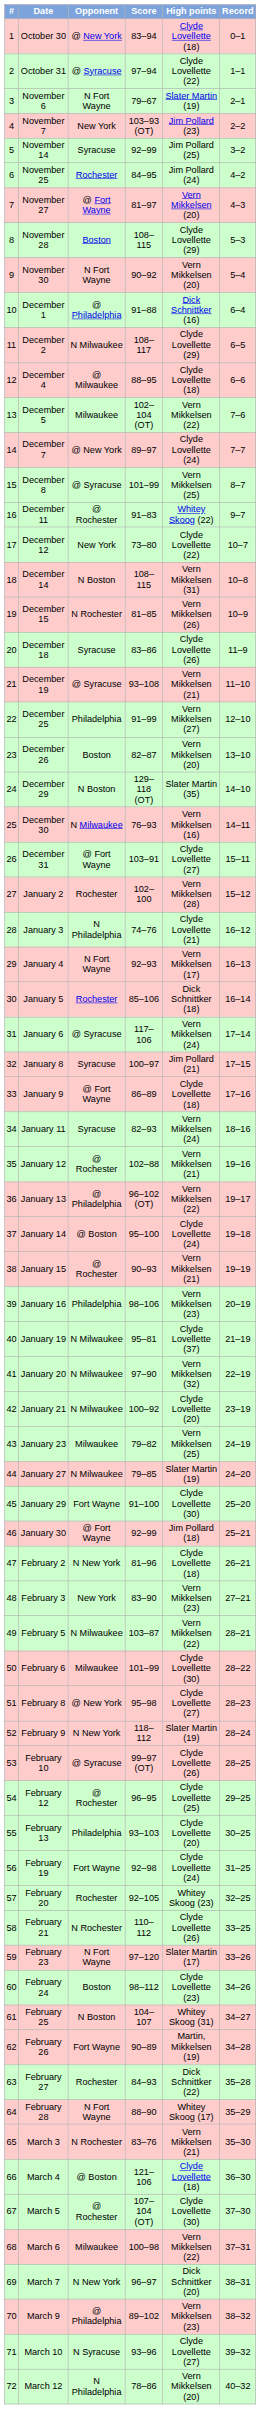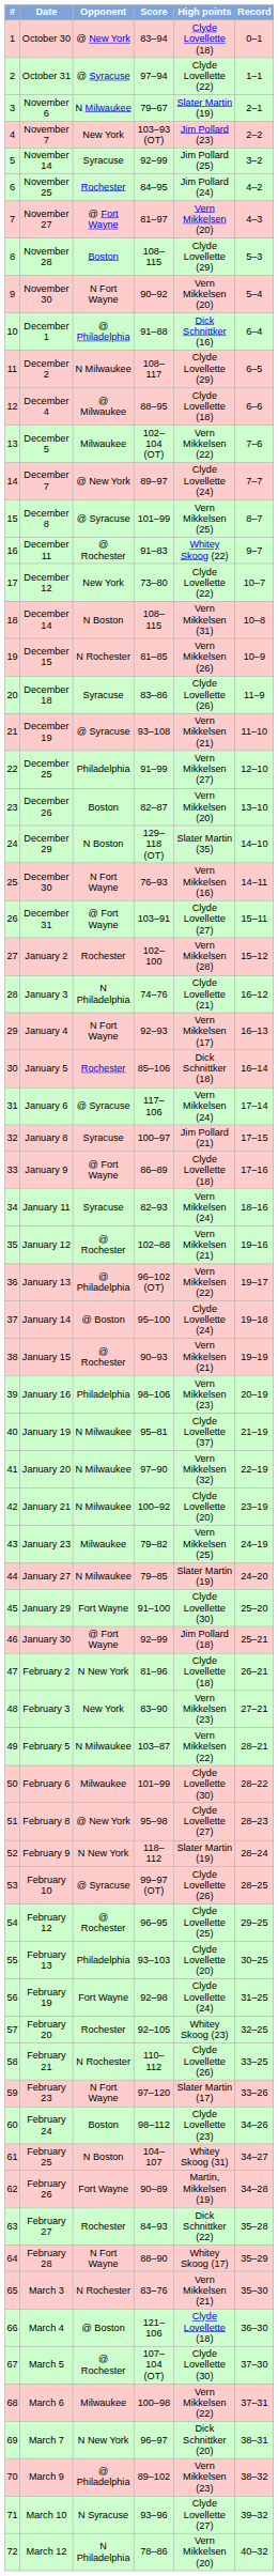 <table class="wikitable" width="50%">
 <tr align="center"  style="background:#7CA3DC; color:#FFFFFF;">
 <td><strong>#</strong></td>
 <td><strong>Date</strong></td>
 <td><strong>Opponent</strong></td>
 <td><strong>Score</strong></td>
 <td><strong>High points</strong></td>
 <td><strong>Record</strong></td>
 </tr>
 <tr align="center" bgcolor="ffcccc">
 <td>1</td>
 <td>October 30</td>
 <td>@ <a href='#'>New York</a></td>
 <td>83–94</td>
 <td><a href='#'>Clyde Lovellette</a> (18)</td>
 <td>0–1</td>
 </tr>
 <tr align="center" bgcolor="ccffcc">
 <td>2</td>
 <td>October 31</td>
 <td>@ <a href='#'>Syracuse</a></td>
 <td>97–94</td>
 <td>Clyde Lovellette (22)</td>
 <td>1–1</td>
 </tr>
 <tr align="center" bgcolor="ccffcc">
 <td>3</td>
 <td>November 6</td>
-<td>N Fort Wayne</td>
+<td>N <a href='#'>Milwaukee</a></td>
 <td>79–67</td>
 <td><a href='#'>Slater Martin</a> (19)</td>
 <td>2–1</td>
 </tr>
 <tr align="center" bgcolor="ffcccc">
 <td>4</td>
 <td>November 7</td>
 <td>New York</td>
 <td>103–93 (OT)</td>
 <td><a href='#'>Jim Pollard</a> (23)</td>
 <td>2–2</td>
 </tr>
 <tr align="center" bgcolor="ccffcc">
 <td>5</td>
 <td>November 14</td>
 <td>Syracuse</td>
 <td>92–99</td>
 <td>Jim Pollard (25)</td>
 <td>3–2</td>
 </tr>
 <tr align="center" bgcolor="ccffcc">
 <td>6</td>
 <td>November 25</td>
 <td><a href='#'>Rochester</a></td>
 <td>84–95</td>
 <td>Jim Pollard (24)</td>
 <td>4–2</td>
 </tr>
 <tr align="center" bgcolor="ffcccc">
 <td>7</td>
 <td>November 27</td>
 <td>@ <a href='#'>Fort Wayne</a></td>
 <td>81–97</td>
 <td><a href='#'>Vern Mikkelsen</a> (20)</td>
 <td>4–3</td>
 </tr>
 <tr align="center" bgcolor="ccffcc">
 <td>8</td>
 <td>November 28</td>
 <td><a href='#'>Boston</a></td>
 <td>108–115</td>
 <td>Clyde Lovellette (29)</td>
 <td>5–3</td>
 </tr>
 <tr align="center" bgcolor="ffcccc">
 <td>9</td>
 <td>November 30</td>
 <td>N Fort Wayne</td>
 <td>90–92</td>
 <td>Vern Mikkelsen (20)</td>
 <td>5–4</td>
 </tr>
 <tr align="center" bgcolor="ccffcc">
 <td>10</td>
 <td>December 1</td>
 <td>@ <a href='#'>Philadelphia</a></td>
 <td>91–88</td>
 <td><a href='#'>Dick Schnittker</a> (16)</td>
 <td>6–4</td>
 </tr>
 <tr align="center" bgcolor="ffcccc">
 <td>11</td>
 <td>December 2</td>
 <td>N Milwaukee</td>
 <td>108–117</td>
 <td>Clyde Lovellette (29)</td>
 <td>6–5</td>
 </tr>
 <tr align="center" bgcolor="ffcccc">
 <td>12</td>
 <td>December 4</td>
 <td>@ Milwaukee</td>
 <td>88–95</td>
 <td>Clyde Lovellette (18)</td>
 <td>6–6</td>
 </tr>
 <tr align="center" bgcolor="ccffcc">
 <td>13</td>
 <td>December 5</td>
 <td>Milwaukee</td>
 <td>102–104 (OT)</td>
 <td>Vern Mikkelsen (22)</td>
 <td>7–6</td>
 </tr>
 <tr align="center" bgcolor="ffcccc">
 <td>14</td>
 <td>December 7</td>
 <td>@ New York</td>
 <td>89–97</td>
 <td>Clyde Lovellette (24)</td>
 <td>7–7</td>
 </tr>
 <tr align="center" bgcolor="ccffcc">
 <td>15</td>
 <td>December 8</td>
 <td>@ Syracuse</td>
 <td>101–99</td>
 <td>Vern Mikkelsen (25)</td>
 <td>8–7</td>
 </tr>
 <tr align="center" bgcolor="ccffcc">
 <td>16</td>
 <td>December 11</td>
 <td>@ Rochester</td>
 <td>91–83</td>
 <td><a href='#'>Whitey Skoog</a> (22)</td>
 <td>9–7</td>
 </tr>
 <tr align="center" bgcolor="ccffcc">
 <td>17</td>
 <td>December 12</td>
 <td>New York</td>
 <td>73–80</td>
 <td>Clyde Lovellette (22)</td>
 <td>10–7</td>
 </tr>
 <tr align="center" bgcolor="ffcccc">
 <td>18</td>
 <td>December 14</td>
 <td>N Boston</td>
 <td>108–115</td>
 <td>Vern Mikkelsen (31)</td>
 <td>10–8</td>
 </tr>
 <tr align="center" bgcolor="ffcccc">
 <td>19</td>
 <td>December 15</td>
 <td>N Rochester</td>
 <td>81–85</td>
 <td>Vern Mikkelsen (26)</td>
 <td>10–9</td>
 </tr>
 <tr align="center" bgcolor="ccffcc">
 <td>20</td>
 <td>December 18</td>
 <td>Syracuse</td>
 <td>83–86</td>
 <td>Clyde Lovellette (26)</td>
 <td>11–9</td>
 </tr>
 <tr align="center" bgcolor="ffcccc">
 <td>21</td>
 <td>December 19</td>
 <td>@ Syracuse</td>
 <td>93–108</td>
 <td>Vern Mikkelsen (21)</td>
 <td>11–10</td>
 </tr>
 <tr align="center" bgcolor="ccffcc">
 <td>22</td>
 <td>December 25</td>
 <td>Philadelphia</td>
 <td>91–99</td>
 <td>Vern Mikkelsen (27)</td>
 <td>12–10</td>
 </tr>
 <tr align="center" bgcolor="ccffcc">
 <td>23</td>
 <td>December 26</td>
 <td>Boston</td>
 <td>82–87</td>
 <td>Vern Mikkelsen (20)</td>
 <td>13–10</td>
 </tr>
 <tr align="center" bgcolor="ccffcc">
 <td>24</td>
 <td>December 29</td>
 <td>N Boston</td>
 <td>129–118 (OT)</td>
 <td>Slater Martin (35)</td>
 <td>14–10</td>
 </tr>
 <tr align="center" bgcolor="ffcccc">
 <td>25</td>
 <td>December 30</td>
-<td>N <a href='#'>Milwaukee</a></td>
+<td>N Fort Wayne</td>
 <td>76–93</td>
 <td>Vern Mikkelsen (16)</td>
 <td>14–11</td>
 </tr>
 <tr align="center" bgcolor="ccffcc">
 <td>26</td>
 <td>December 31</td>
 <td>@ Fort Wayne</td>
 <td>103–91</td>
 <td>Clyde Lovellette (27)</td>
 <td>15–11</td>
 </tr>
 <tr align="center" bgcolor="ffcccc">
 <td>27</td>
 <td>January 2</td>
 <td>Rochester</td>
 <td>102–100</td>
 <td>Vern Mikkelsen (28)</td>
 <td>15–12</td>
 </tr>
 <tr align="center" bgcolor="ccffcc">
 <td>28</td>
 <td>January 3</td>
 <td>N Philadelphia</td>
 <td>74–76</td>
 <td>Clyde Lovellette (21)</td>
 <td>16–12</td>
 </tr>
 <tr align="center" bgcolor="ffcccc">
 <td>29</td>
 <td>January 4</td>
 <td>N Fort Wayne</td>
 <td>92–93</td>
 <td>Vern Mikkelsen (17)</td>
 <td>16–13</td>
 </tr>
 <tr align="center" bgcolor="ffcccc">
 <td>30</td>
 <td>January 5</td>
 <td><a href='#'>Rochester</a></td>
 <td>85–106</td>
 <td>Dick Schnittker (18)</td>
 <td>16–14</td>
 </tr>
 <tr align="center" bgcolor="ccffcc">
 <td>31</td>
 <td>January 6</td>
 <td>@ Syracuse</td>
 <td>117–106</td>
 <td>Vern Mikkelsen (24)</td>
 <td>17–14</td>
 </tr>
 <tr align="center" bgcolor="ffcccc">
 <td>32</td>
 <td>January 8</td>
 <td>Syracuse</td>
 <td>100–97</td>
 <td>Jim Pollard (21)</td>
 <td>17–15</td>
 </tr>
 <tr align="center" bgcolor="ffcccc">
 <td>33</td>
 <td>January 9</td>
 <td>@ Fort Wayne</td>
 <td>86–89</td>
 <td>Clyde Lovellette (18)</td>
 <td>17–16</td>
 </tr>
 <tr align="center" bgcolor="ccffcc">
 <td>34</td>
 <td>January 11</td>
 <td>Syracuse</td>
 <td>82–93</td>
 <td>Vern Mikkelsen (24)</td>
 <td>18–16</td>
 </tr>
 <tr align="center" bgcolor="ccffcc">
 <td>35</td>
 <td>January 12</td>
 <td>@ Rochester</td>
 <td>102–88</td>
 <td>Vern Mikkelsen (21)</td>
 <td>19–16</td>
 </tr>
 <tr align="center" bgcolor="ffcccc">
 <td>36</td>
 <td>January 13</td>
 <td>@ Philadelphia</td>
 <td>96–102 (OT)</td>
 <td>Vern Mikkelsen (22)</td>
 <td>19–17</td>
 </tr>
 <tr align="center" bgcolor="ffcccc">
 <td>37</td>
 <td>January 14</td>
 <td>@ Boston</td>
 <td>95–100</td>
 <td>Clyde Lovellette (24)</td>
 <td>19–18</td>
 </tr>
 <tr align="center" bgcolor="ffcccc">
 <td>38</td>
 <td>January 15</td>
 <td>@ Rochester</td>
 <td>90–93</td>
 <td>Vern Mikkelsen (21)</td>
 <td>19–19</td>
 </tr>
 <tr align="center" bgcolor="ccffcc">
 <td>39</td>
 <td>January 16</td>
 <td>Philadelphia</td>
 <td>98–106</td>
 <td>Vern Mikkelsen (23)</td>
 <td>20–19</td>
 </tr>
 <tr align="center" bgcolor="ccffcc">
 <td>40</td>
 <td>January 19</td>
 <td>N Milwaukee</td>
 <td>95–81</td>
 <td>Clyde Lovellette (37)</td>
 <td>21–19</td>
 </tr>
 <tr align="center" bgcolor="ccffcc">
 <td>41</td>
 <td>January 20</td>
 <td>N Milwaukee</td>
 <td>97–90</td>
 <td>Vern Mikkelsen (32)</td>
 <td>22–19</td>
 </tr>
 <tr align="center" bgcolor="ccffcc">
 <td>42</td>
 <td>January 21</td>
 <td>N Milwaukee</td>
 <td>100–92</td>
 <td>Clyde Lovellette (20)</td>
 <td>23–19</td>
 </tr>
 <tr align="center" bgcolor="ccffcc">
 <td>43</td>
 <td>January 23</td>
 <td>Milwaukee</td>
 <td>79–82</td>
 <td>Vern Mikkelsen (25)</td>
 <td>24–19</td>
 </tr>
 <tr align="center" bgcolor="ffcccc">
 <td>44</td>
 <td>January 27</td>
 <td>N Milwaukee</td>
 <td>79–85</td>
 <td>Slater Martin (19)</td>
 <td>24–20</td>
 </tr>
 <tr align="center" bgcolor="ccffcc">
 <td>45</td>
 <td>January 29</td>
 <td>Fort Wayne</td>
 <td>91–100</td>
 <td>Clyde Lovellette (30)</td>
 <td>25–20</td>
 </tr>
 <tr align="center" bgcolor="ffcccc">
 <td>46</td>
 <td>January 30</td>
 <td>@ Fort Wayne</td>
 <td>92–99</td>
 <td>Jim Pollard (18)</td>
 <td>25–21</td>
 </tr>
 <tr align="center" bgcolor="ccffcc">
 <td>47</td>
 <td>February 2</td>
 <td>N New York</td>
 <td>81–96</td>
 <td>Clyde Lovellette (18)</td>
 <td>26–21</td>
 </tr>
 <tr align="center" bgcolor="ccffcc">
 <td>48</td>
 <td>February 3</td>
 <td>New York</td>
 <td>83–90</td>
 <td>Vern Mikkelsen (23)</td>
 <td>27–21</td>
 </tr>
 <tr align="center" bgcolor="ccffcc">
 <td>49</td>
 <td>February 5</td>
 <td>N Milwaukee</td>
 <td>103–87</td>
 <td>Vern Mikkelsen (22)</td>
 <td>28–21</td>
 </tr>
 <tr align="center" bgcolor="ffcccc">
 <td>50</td>
 <td>February 6</td>
 <td>Milwaukee</td>
 <td>101–99</td>
 <td>Clyde Lovellette (30)</td>
 <td>28–22</td>
 </tr>
 <tr align="center" bgcolor="ffcccc">
 <td>51</td>
 <td>February 8</td>
 <td>@ New York</td>
 <td>95–98</td>
 <td>Clyde Lovellette (27)</td>
 <td>28–23</td>
 </tr>
 <tr align="center" bgcolor="ffcccc">
 <td>52</td>
 <td>February 9</td>
 <td>N New York</td>
 <td>118–112</td>
 <td>Slater Martin (19)</td>
 <td>28–24</td>
 </tr>
 <tr align="center" bgcolor="ffcccc">
 <td>53</td>
 <td>February 10</td>
 <td>@ Syracuse</td>
 <td>99–97 (OT)</td>
 <td>Clyde Lovellette (26)</td>
 <td>28–25</td>
 </tr>
 <tr align="center" bgcolor="ccffcc">
 <td>54</td>
 <td>February 12</td>
 <td>@ Rochester</td>
 <td>96–95</td>
 <td>Clyde Lovellette (25)</td>
 <td>29–25</td>
 </tr>
 <tr align="center" bgcolor="ccffcc">
 <td>55</td>
 <td>February 13</td>
 <td>Philadelphia</td>
 <td>93–103</td>
 <td>Clyde Lovellette (20)</td>
 <td>30–25</td>
 </tr>
 <tr align="center" bgcolor="ccffcc">
 <td>56</td>
 <td>February 19</td>
 <td>Fort Wayne</td>
 <td>92–98</td>
 <td>Clyde Lovellette (24)</td>
 <td>31–25</td>
 </tr>
 <tr align="center" bgcolor="ccffcc">
 <td>57</td>
 <td>February 20</td>
 <td>Rochester</td>
 <td>92–105</td>
 <td>Whitey Skoog (23)</td>
 <td>32–25</td>
 </tr>
 <tr align="center" bgcolor="ccffcc">
 <td>58</td>
 <td>February 21</td>
 <td>N Rochester</td>
 <td>110–112</td>
 <td>Clyde Lovellette (26)</td>
 <td>33–25</td>
 </tr>
 <tr align="center" bgcolor="ffcccc">
 <td>59</td>
 <td>February 23</td>
 <td>N Fort Wayne</td>
 <td>97–120</td>
 <td>Slater Martin (17)</td>
 <td>33–26</td>
 </tr>
 <tr align="center" bgcolor="ccffcc">
 <td>60</td>
 <td>February 24</td>
 <td>Boston</td>
 <td>98–112</td>
 <td>Clyde Lovellette (23)</td>
 <td>34–26</td>
 </tr>
 <tr align="center" bgcolor="ffcccc">
 <td>61</td>
 <td>February 25</td>
 <td>N Boston</td>
 <td>104–107</td>
 <td>Whitey Skoog (31)</td>
 <td>34–27</td>
 </tr>
 <tr align="center" bgcolor="ffcccc">
 <td>62</td>
 <td>February 26</td>
 <td>Fort Wayne</td>
 <td>90–89</td>
 <td>Martin, Mikkelsen (19)</td>
 <td>34–28</td>
 </tr>
 <tr align="center" bgcolor="ccffcc">
 <td>63</td>
 <td>February 27</td>
 <td>Rochester</td>
 <td>84–93</td>
 <td>Dick Schnittker (22)</td>
 <td>35–28</td>
 </tr>
 <tr align="center" bgcolor="ffcccc">
 <td>64</td>
 <td>February 28</td>
 <td>N Fort Wayne</td>
 <td>88–90</td>
 <td>Whitey Skoog (17)</td>
 <td>35–29</td>
 </tr>
 <tr align="center" bgcolor="ffcccc">
 <td>65</td>
 <td>March 3</td>
 <td>N Rochester</td>
 <td>83–76</td>
 <td>Vern Mikkelsen (21)</td>
 <td>35–30</td>
 </tr>
 <tr align="center" bgcolor="ccffcc">
 <td>66</td>
 <td>March 4</td>
 <td>@ Boston</td>
 <td>121–106</td>
 <td><a href='#'>Clyde Lovellette</a> (18)</td>
 <td>36–30</td>
 </tr>
 <tr align="center" bgcolor="ccffcc">
 <td>67</td>
 <td>March 5</td>
 <td>@ Rochester</td>
 <td>107–104 (OT)</td>
 <td>Clyde Lovellette (30)</td>
 <td>37–30</td>
 </tr>
 <tr align="center" bgcolor="ffcccc">
 <td>68</td>
 <td>March 6</td>
 <td>Milwaukee</td>
 <td>100–98</td>
 <td>Vern Mikkelsen (22)</td>
 <td>37–31</td>
 </tr>
 <tr align="center" bgcolor="ccffcc">
 <td>69</td>
 <td>March 7</td>
 <td>N New York</td>
 <td>96–97</td>
 <td>Dick Schnittker (20)</td>
 <td>38–31</td>
 </tr>
 <tr align="center" bgcolor="ffcccc">
 <td>70</td>
 <td>March 9</td>
 <td>@ Philadelphia</td>
 <td>89–102</td>
 <td>Vern Mikkelsen (23)</td>
 <td>38–32</td>
 </tr>
 <tr align="center" bgcolor="ccffcc">
 <td>71</td>
 <td>March 10</td>
 <td>N Syracuse</td>
 <td>93–96</td>
 <td>Clyde Lovellette (27)</td>
 <td>39–32</td>
 </tr>
 <tr align="center" bgcolor="ccffcc">
 <td>72</td>
 <td>March 12</td>
 <td>N Philadelphia</td>
 <td>78–86</td>
 <td>Vern Mikkelsen (20)</td>
 <td>40–32</td>
 </tr>
 </table>
